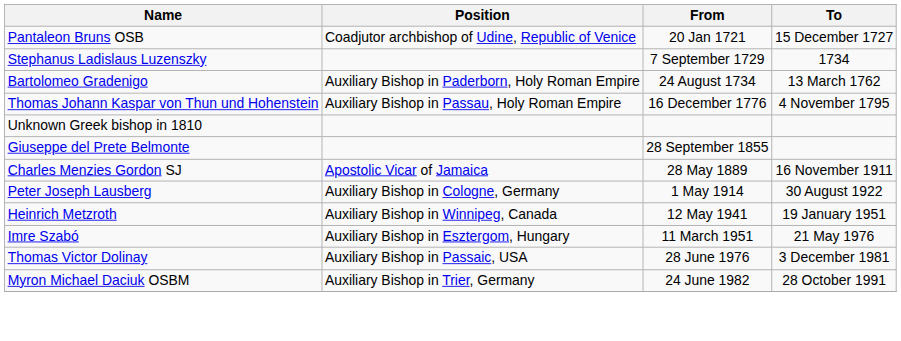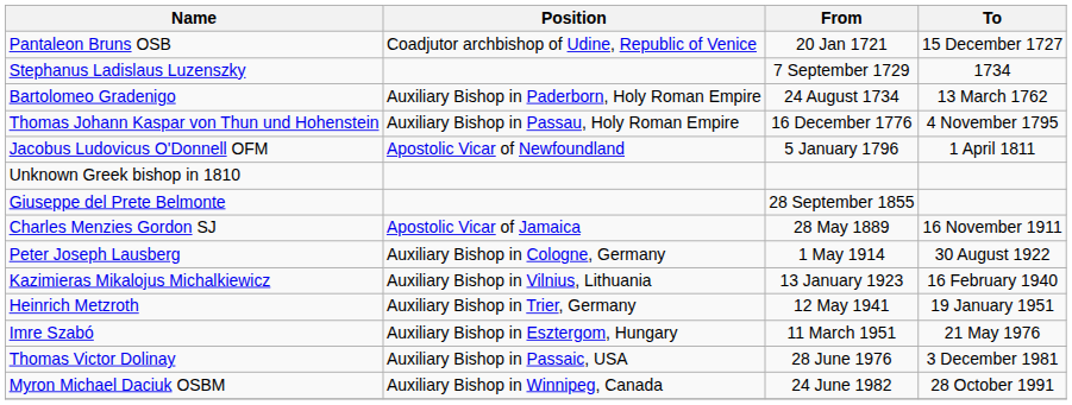 <table class="wikitable">
 <tr>
 <th>Name</th>
 <th>Position</th>
 <th>From</th>
 <th>To</th>
 </tr>
 <tr>
 <td><a href='#'>Pantaleon Bruns</a> OSB</td>
 <td>Coadjutor archbishop of <a href='#'>Udine</a>, <a href='#'>Republic of Venice</a></td>
 <td align="center">20 Jan 1721<br></td>
 <td align="center">15 December 1727</td>
 </tr>
 <tr>
 <td><a href='#'>Stephanus Ladislaus Luzenszky</a></td>
 <td></td>
 <td align="center">7 September 1729</td>
 <td align="center">1734</td>
 </tr>
 <tr>
 <td><a href='#'>Bartolomeo Gradenigo</a></td>
 <td>Auxiliary Bishop in <a href='#'>Paderborn</a>, Holy Roman Empire</td>
 <td align="center">24 August 1734</td>
 <td align="center">13 March 1762</td>
 </tr>
 <tr>
 <td><a href='#'>Thomas Johann Kaspar von Thun und Hohenstein</a></td>
 <td>Auxiliary Bishop in <a href='#'>Passau</a>, Holy Roman Empire</td>
 <td align="center">16 December 1776</td>
 <td align="center">4 November 1795</td>
 </tr>
 <tr>
+<td><a href='#'>Jacobus Ludovicus O'Donnell</a> OFM</td>
+<td><a href='#'>Apostolic Vicar</a> of <a href='#'>Newfoundland</a></td>
+<td align="center">5 January 1796</td>
+<td align="center">1 April 1811</td>
+</tr>
+<tr>
 <td>Unknown Greek bishop in 1810</td>
 <td></td>
 <td></td>
 <td></td>
 </tr>
 <tr>
 <td><a href='#'>Giuseppe del Prete Belmonte</a></td>
 <td align="center"></td>
 <td align="center">28 September 1855</td>
 <td align="center"></td>
 </tr>
 <tr>
 <td><a href='#'>Charles Menzies Gordon</a> SJ</td>
 <td><a href='#'>Apostolic Vicar</a> of <a href='#'>Jamaica</a></td>
 <td align="center">28 May 1889</td>
 <td align="center">16 November 1911</td>
 </tr>
 <tr>
 <td><a href='#'>Peter Joseph Lausberg</a></td>
 <td>Auxiliary Bishop in <a href='#'>Cologne</a>, Germany</td>
 <td align="center">1 May 1914</td>
 <td align="center">30 August 1922</td>
 </tr>
 <tr>
+<td><a href='#'>Kazimieras Mikalojus Michalkiewicz</a></td>
+<td>Auxiliary Bishop in <a href='#'>Vilnius</a>, Lithuania</td>
+<td align="center">13 January 1923</td>
+<td align="center">16 February 1940</td>
+</tr>
+<tr>
 <td><a href='#'>Heinrich Metzroth</a></td>
-<td>Auxiliary Bishop in <a href='#'>Winnipeg</a>, Canada</td>
+<td>Auxiliary Bishop in <a href='#'>Trier</a>, Germany</td>
 <td align="center">12 May 1941</td>
 <td align="center">19 January 1951</td>
 </tr>
 <tr>
 <td><a href='#'>Imre Szabó</a></td>
 <td>Auxiliary Bishop in <a href='#'>Esztergom</a>, Hungary</td>
 <td align="center">11 March 1951</td>
 <td align="center">21 May 1976</td>
 </tr>
 <tr>
 <td><a href='#'>Thomas Victor Dolinay</a></td>
 <td>Auxiliary Bishop in <a href='#'>Passaic</a>, USA</td>
 <td align="center">28 June 1976</td>
 <td align="center">3 December 1981</td>
 </tr>
 <tr>
 <td><a href='#'>Myron Michael Daciuk</a> OSBM</td>
-<td>Auxiliary Bishop in <a href='#'>Trier</a>, Germany</td>
+<td>Auxiliary Bishop in <a href='#'>Winnipeg</a>, Canada</td>
 <td align="center">24 June 1982</td>
 <td align="center">28 October 1991</td>
 </tr>
 <tr>
 </tr>
 </table>
